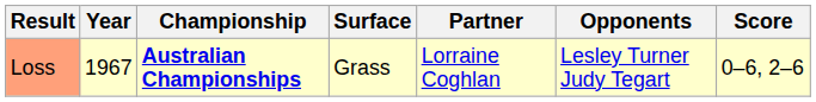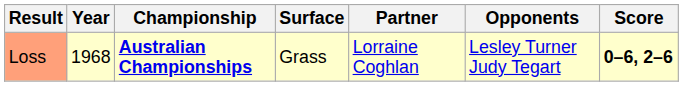 <table class="sortable wikitable">
 <tr>
 <th style="width:40px">Result</th>
 <th style="width:30px">Year</th>
 <th style="width:170px">Championship</th>
 <th style="width:50px">Surface</th>
 <th style="width:170px">Partner</th>
 <th style="width:170px">Opponents</th>
 <th style="width:100px" class="unsortable">Score</th>
 </tr>
 <tr style="background:#ffc;">
 <td style="background:#ffa07a;">Loss</td>
-<td>1967</td>
+<td>1968</td>
 <td><strong><a href='#'>Australian Championships</a></strong></td>
 <td>Grass</td>
 <td> <a href='#'>Lorraine Coghlan</a></td>
 <td> <a href='#'>Lesley Turner</a> <br>  <a href='#'>Judy Tegart</a></td>
-<td>0–6, 2–6</td>
+<td><strong>0–6, 2–6</strong></td>
 </tr>
 </table>
